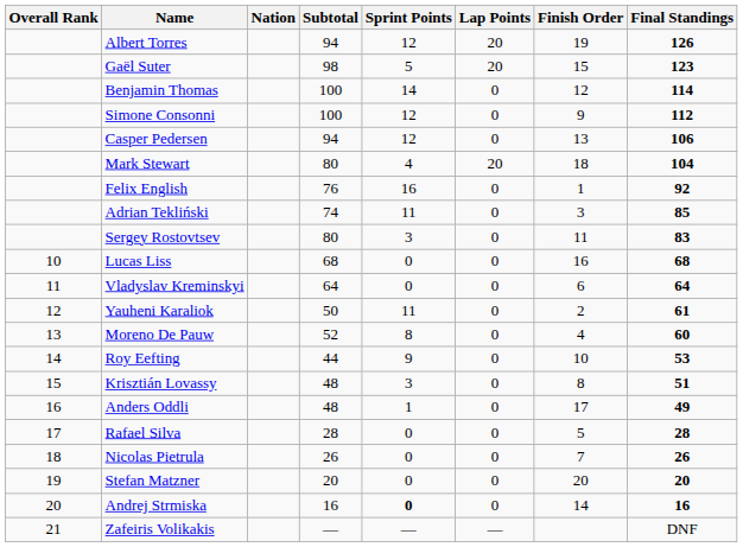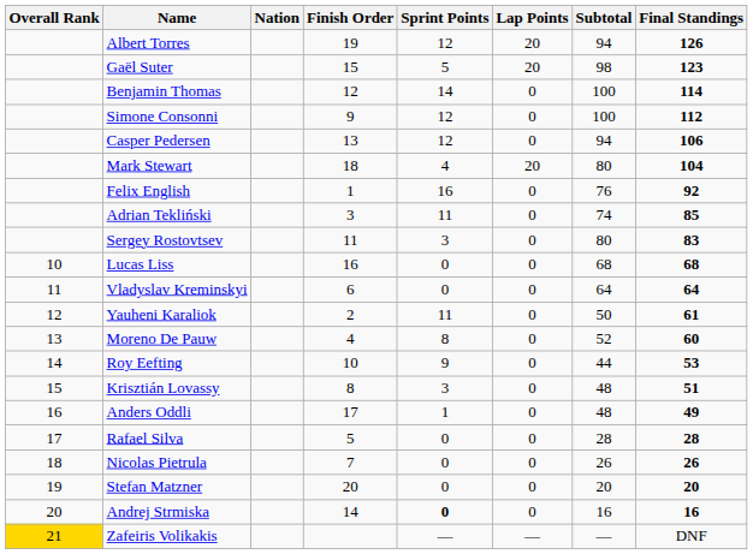 <table class="wikitable sortable" style="text-align:center">
 <tr>
 <th>Overall Rank</th>
 <th>Name</th>
 <th>Nation</th>
-<th>Subtotal</th>
+<th>Finish Order</th>
 <th>Sprint Points</th>
 <th>Lap Points</th>
-<th>Finish Order</th>
+<th>Subtotal</th>
 <th>Final Standings</th>
 </tr>
 <tr>
 <td></td>
 <td align=left><a href='#'>Albert Torres</a></td>
 <td align=left></td>
-<td>94</td>
+<td>19</td>
 <td>12</td>
 <td>20</td>
-<td>19</td>
+<td>94</td>
 <td><strong>126</strong></td>
 </tr>
 <tr>
 <td></td>
 <td align=left><a href='#'>Gaël Suter</a></td>
 <td align=left></td>
-<td>98</td>
+<td>15</td>
 <td>5</td>
 <td>20</td>
-<td>15</td>
+<td>98</td>
 <td><strong>123</strong></td>
 </tr>
 <tr>
 <td></td>
 <td align=left><a href='#'>Benjamin Thomas</a></td>
 <td align=left></td>
-<td>100</td>
+<td>12</td>
 <td>14</td>
 <td>0</td>
-<td>12</td>
+<td>100</td>
 <td><strong>114</strong></td>
 </tr>
 <tr>
 <td></td>
 <td align=left><a href='#'>Simone Consonni</a></td>
 <td align=left></td>
-<td>100</td>
+<td>9</td>
 <td>12</td>
 <td>0</td>
-<td>9</td>
+<td>100</td>
 <td><strong>112</strong></td>
 </tr>
 <tr>
 <td></td>
 <td align=left><a href='#'>Casper Pedersen</a></td>
 <td align=left></td>
-<td>94</td>
+<td>13</td>
 <td>12</td>
 <td>0</td>
-<td>13</td>
+<td>94</td>
 <td><strong>106</strong></td>
 </tr>
 <tr>
 <td></td>
 <td align=left><a href='#'>Mark Stewart</a></td>
 <td align=left></td>
-<td>80</td>
+<td>18</td>
 <td>4</td>
 <td>20</td>
-<td>18</td>
+<td>80</td>
 <td><strong>104</strong></td>
 </tr>
 <tr>
 <td></td>
 <td align=left><a href='#'>Felix English</a></td>
 <td align=left></td>
-<td>76</td>
+<td>1</td>
 <td>16</td>
 <td>0</td>
-<td>1</td>
+<td>76</td>
 <td><strong>92</strong></td>
 </tr>
 <tr>
 <td></td>
 <td align=left><a href='#'>Adrian Tekliński</a></td>
 <td align=left></td>
-<td>74</td>
+<td>3</td>
 <td>11</td>
 <td>0</td>
-<td>3</td>
+<td>74</td>
 <td><strong>85</strong></td>
 </tr>
 <tr>
 <td></td>
 <td align=left><a href='#'>Sergey Rostovtsev</a></td>
 <td align=left></td>
-<td>80</td>
+<td>11</td>
 <td>3</td>
 <td>0</td>
-<td>11</td>
+<td>80</td>
 <td><strong>83</strong></td>
 </tr>
 <tr>
 <td>10</td>
 <td align=left><a href='#'>Lucas Liss</a></td>
 <td align=left></td>
-<td>68</td>
+<td>16</td>
 <td>0</td>
 <td>0</td>
-<td>16</td>
+<td>68</td>
 <td><strong>68</strong></td>
 </tr>
 <tr>
 <td>11</td>
 <td align=left><a href='#'>Vladyslav Kreminskyi</a></td>
 <td align=left></td>
-<td>64</td>
+<td>6</td>
 <td>0</td>
 <td>0</td>
-<td>6</td>
+<td>64</td>
 <td><strong>64</strong></td>
 </tr>
 <tr>
 <td>12</td>
 <td align=left><a href='#'>Yauheni Karaliok</a></td>
 <td align=left></td>
-<td>50</td>
+<td>2</td>
 <td>11</td>
 <td>0</td>
-<td>2</td>
+<td>50</td>
 <td><strong>61</strong></td>
 </tr>
 <tr>
 <td>13</td>
 <td align=left><a href='#'>Moreno De Pauw</a></td>
 <td align=left></td>
-<td>52</td>
+<td>4</td>
 <td>8</td>
 <td>0</td>
-<td>4</td>
+<td>52</td>
 <td><strong>60</strong></td>
 </tr>
 <tr>
 <td>14</td>
 <td align=left><a href='#'>Roy Eefting</a></td>
 <td align=left></td>
-<td>44</td>
+<td>10</td>
 <td>9</td>
 <td>0</td>
-<td>10</td>
+<td>44</td>
 <td><strong>53</strong></td>
 </tr>
 <tr>
 <td>15</td>
 <td align=left><a href='#'>Krisztián Lovassy</a></td>
 <td align=left></td>
-<td>48</td>
+<td>8</td>
 <td>3</td>
 <td>0</td>
-<td>8</td>
+<td>48</td>
 <td><strong>51</strong></td>
 </tr>
 <tr>
 <td>16</td>
 <td align=left><a href='#'>Anders Oddli</a></td>
 <td align=left></td>
-<td>48</td>
+<td>17</td>
 <td>1</td>
 <td>0</td>
-<td>17</td>
+<td>48</td>
 <td><strong>49</strong></td>
 </tr>
 <tr>
 <td>17</td>
 <td align=left><a href='#'>Rafael Silva</a></td>
 <td align=left></td>
-<td>28</td>
+<td>5</td>
 <td>0</td>
 <td>0</td>
-<td>5</td>
+<td>28</td>
 <td><strong>28</strong></td>
 </tr>
 <tr>
 <td>18</td>
 <td align=left><a href='#'>Nicolas Pietrula</a></td>
 <td align=left></td>
-<td>26</td>
+<td>7</td>
 <td>0</td>
 <td>0</td>
-<td>7</td>
+<td>26</td>
 <td><strong>26</strong></td>
 </tr>
 <tr>
 <td>19</td>
 <td align=left><a href='#'>Stefan Matzner</a></td>
 <td align=left></td>
 <td>20</td>
 <td>0</td>
 <td>0</td>
 <td>20</td>
 <td><strong>20</strong></td>
 </tr>
 <tr>
 <td>20</td>
 <td align=left><a href='#'>Andrej Strmiska</a></td>
 <td align=left></td>
-<td>16</td>
+<td>14</td>
 <td><strong>0</strong></td>
 <td>0</td>
-<td>14</td>
+<td>16</td>
 <td><strong>16</strong></td>
 </tr>
 <tr>
-<td>21</td>
+<td style="background: gold;">21</td>
 <td align=left><a href='#'>Zafeiris Volikakis</a></td>
 <td align=left></td>
+<td></td>
 <td>—</td>
 <td>—</td>
 <td>—</td>
-<td></td>
 <td>DNF</td>
 </tr>
 </table>
